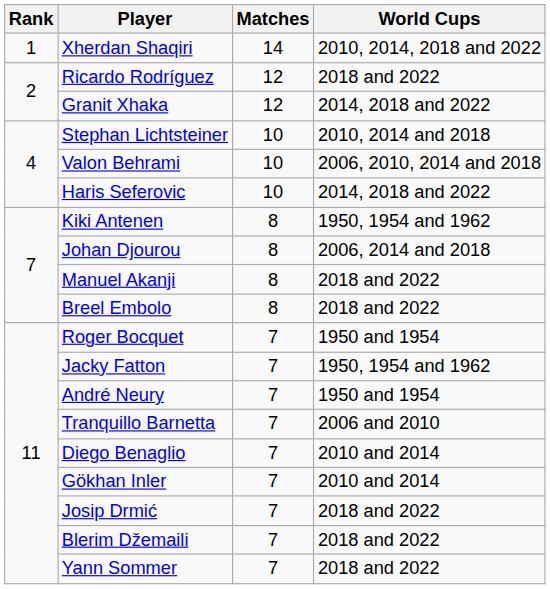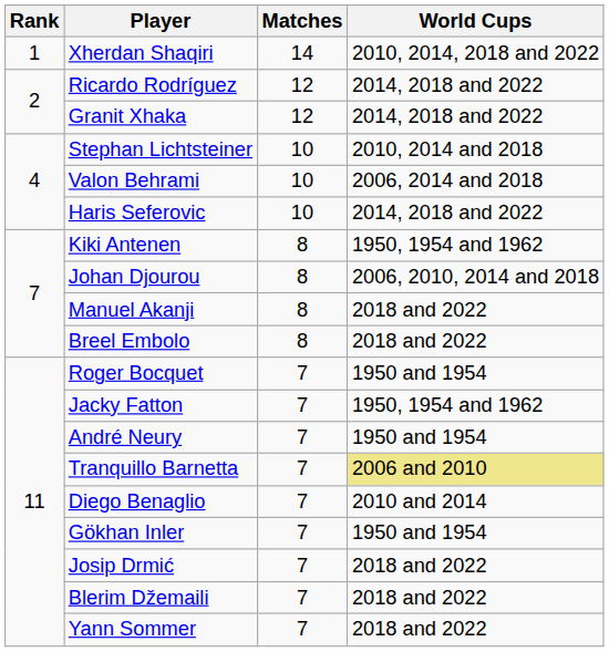 <table class="wikitable" style="text-align: left;">
 <tr>
 <th>Rank</th>
 <th>Player</th>
 <th>Matches</th>
 <th>World Cups</th>
 </tr>
 <tr>
 <td align=center>1</td>
 <td><a href='#'>Xherdan Shaqiri</a></td>
 <td align=center>14</td>
 <td>2010, 2014, 2018 and 2022</td>
 </tr>
 <tr>
 <td rowspan=2 align=center>2</td>
 <td><a href='#'>Ricardo Rodríguez</a></td>
 <td align=center>12</td>
-<td>2018 and 2022</td>
+<td>2014, 2018 and 2022</td>
 </tr>
 <tr>
 <td><a href='#'>Granit Xhaka</a></td>
 <td align=center>12</td>
 <td>2014, 2018 and 2022</td>
 </tr>
 <tr>
 <td rowspan=3 align=center>4</td>
 <td><a href='#'>Stephan Lichtsteiner</a></td>
 <td align=center>10</td>
 <td>2010, 2014 and 2018</td>
 </tr>
 <tr>
 <td><a href='#'>Valon Behrami</a></td>
 <td align=center>10</td>
-<td>2006, 2010, 2014 and 2018</td>
+<td>2006, 2014 and 2018</td>
 </tr>
 <tr>
 <td><a href='#'>Haris Seferovic</a></td>
 <td align=center>10</td>
 <td>2014, 2018 and 2022</td>
 </tr>
 <tr>
 <td rowspan=4 align=center>7</td>
 <td><a href='#'>Kiki Antenen</a></td>
 <td align=center>8</td>
 <td>1950, 1954 and 1962</td>
 </tr>
 <tr>
 <td><a href='#'>Johan Djourou</a></td>
 <td align=center>8</td>
-<td>2006, 2014 and 2018</td>
+<td>2006, 2010, 2014 and 2018</td>
 </tr>
 <tr>
 <td><a href='#'>Manuel Akanji</a></td>
 <td align=center>8</td>
 <td>2018 and 2022</td>
 </tr>
 <tr>
 <td><a href='#'>Breel Embolo</a></td>
 <td align=center>8</td>
 <td>2018 and 2022</td>
 </tr>
 <tr>
 <td rowspan=9 align=center>11</td>
 <td><a href='#'>Roger Bocquet</a></td>
 <td align=center>7</td>
 <td>1950 and 1954</td>
 </tr>
 <tr>
 <td><a href='#'>Jacky Fatton</a></td>
 <td align=center>7</td>
 <td>1950, 1954 and 1962</td>
 </tr>
 <tr>
 <td><a href='#'>André Neury</a></td>
 <td align=center>7</td>
 <td>1950 and 1954</td>
 </tr>
 <tr>
 <td><a href='#'>Tranquillo Barnetta</a></td>
 <td align=center>7</td>
-<td>2006 and 2010</td>
+<td style="background: khaki;">2006 and 2010</td>
 </tr>
 <tr>
 <td><a href='#'>Diego Benaglio</a></td>
 <td align=center>7</td>
 <td>2010 and 2014</td>
 </tr>
 <tr>
 <td><a href='#'>Gökhan Inler</a></td>
 <td align=center>7</td>
-<td>2010 and 2014</td>
+<td>1950 and 1954</td>
 </tr>
 <tr>
 <td><a href='#'>Josip Drmić</a></td>
 <td align=center>7</td>
 <td>2018 and 2022</td>
 </tr>
 <tr>
 <td><a href='#'>Blerim Džemaili</a></td>
 <td align=center>7</td>
 <td>2018 and 2022</td>
 </tr>
 <tr>
 <td><a href='#'>Yann Sommer</a></td>
 <td align=center>7</td>
 <td>2018 and 2022</td>
 </tr>
 </table>
